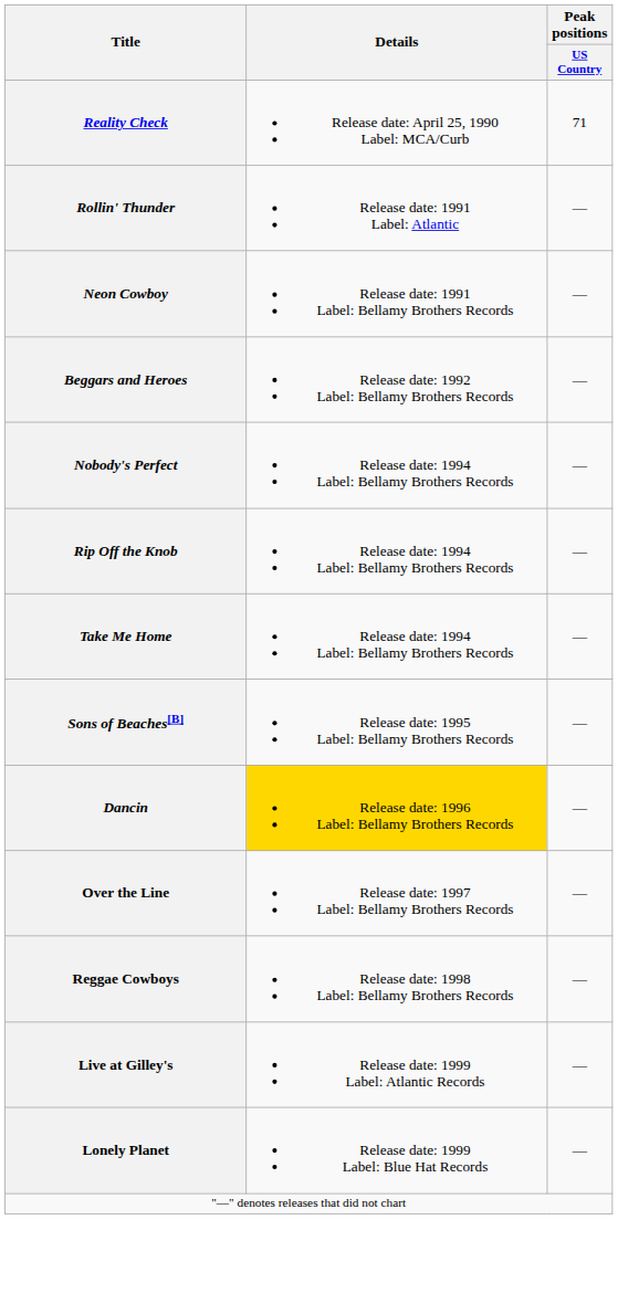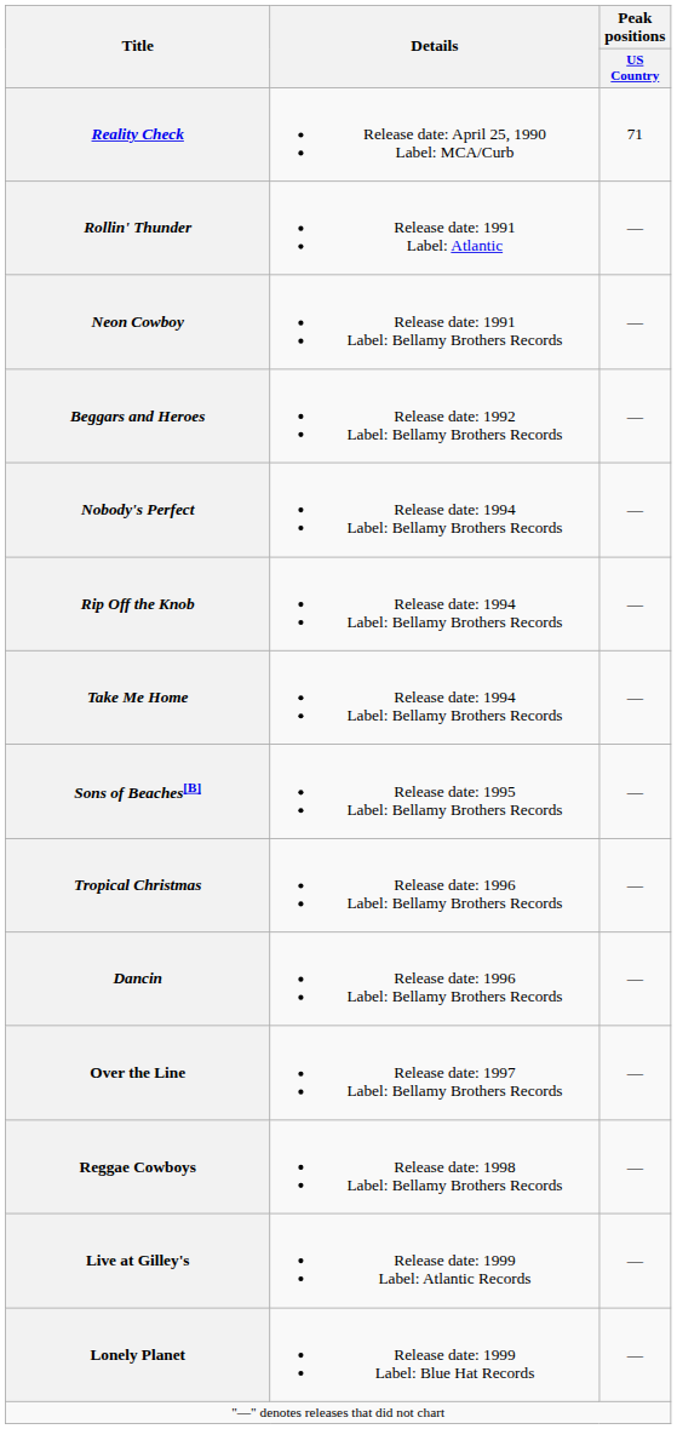 <table class="wikitable plainrowheaders" style="text-align:center;">
 <tr>
 <th scope="col" rowspan="2" style="width:16em;">Title</th>
 <th scope="col" rowspan="2" style="width:20em;">Details</th>
 <th scope="col" colspan="1">Peak positions</th>
 </tr>
 <tr style="font-size:smaller;">
 <th scope="col" width="65"><a href='#'>US Country</a><br></th>
 </tr>
 <tr>
 <th scope="row"><em><a href='#'>Reality Check</a></em></th>
 <td><br><ul><li>Release date: April 25, 1990</li><li>Label: MCA/Curb</li></ul></td>
 <td>71</td>
 </tr>
 <tr>
 <th scope="row"><em>Rollin' Thunder</em></th>
 <td><br><ul><li>Release date: 1991</li><li>Label: <a href='#'>Atlantic</a></li></ul></td>
 <td>—</td>
 </tr>
 <tr>
 <th scope="row"><em>Neon Cowboy</em></th>
 <td><br><ul><li>Release date: 1991</li><li>Label: Bellamy Brothers Records</li></ul></td>
 <td>—</td>
 </tr>
 <tr>
 <th scope="row"><em>Beggars and Heroes</em></th>
 <td><br><ul><li>Release date: 1992</li><li>Label: Bellamy Brothers Records</li></ul></td>
 <td>—</td>
 </tr>
 <tr>
 <th scope="row"><em>Nobody's Perfect</em></th>
 <td><br><ul><li>Release date: 1994</li><li>Label: Bellamy Brothers Records</li></ul></td>
 <td>—</td>
 </tr>
 <tr>
 <th scope="row"><em>Rip Off the Knob</em></th>
 <td><br><ul><li>Release date: 1994</li><li>Label: Bellamy Brothers Records</li></ul></td>
 <td>—</td>
 </tr>
 <tr>
 <th scope="row"><em>Take Me Home</em></th>
 <td><br><ul><li>Release date: 1994</li><li>Label: Bellamy Brothers Records</li></ul></td>
 <td>—</td>
 </tr>
 <tr>
 <th scope="row"><em>Sons of Beaches</em><sup><a href='#'><strong>[B]</strong></a></sup></th>
 <td><br><ul><li>Release date: 1995</li><li>Label: Bellamy Brothers Records</li></ul></td>
 <td>—</td>
 </tr>
 <tr>
+<th scope="row"><em>Tropical Christmas</em></th>
+<td><br><ul><li>Release date: 1996</li><li>Label: Bellamy Brothers Records</li></ul></td>
+<td>—</td>
+</tr>
+<tr>
 <th scope="row"><em>Dancin<strong></th>
-<td style="background: gold;"><br><ul><li>Release date: 1996</li><li>Label: Bellamy Brothers Records</li></ul></td>
+<td><br><ul><li>Release date: 1996</li><li>Label: Bellamy Brothers Records</li></ul></td>
 <td>—</td>
 </tr>
 <tr>
 <th scope="row"></em>Over the Line<em></th>
 <td><br><ul><li>Release date: 1997</li><li>Label: Bellamy Brothers Records</li></ul></td>
 <td>—</td>
 </tr>
 <tr>
 <th scope="row"></em>Reggae Cowboys<em></th>
 <td><br><ul><li>Release date: 1998</li><li>Label: Bellamy Brothers Records</li></ul></td>
 <td>—</td>
 </tr>
 <tr>
 <th scope="row"></em>Live at Gilley's<em></th>
 <td><br><ul><li>Release date: 1999</li><li>Label: Atlantic Records</li></ul></td>
 <td>—</td>
 </tr>
 <tr>
 <th scope="row"></em>Lonely Planet<em></th>
 <td><br><ul><li>Release date: 1999</li><li>Label: Blue Hat Records</li></ul></td>
 <td>—</td>
 </tr>
 <tr>
 <td colspan="3" style="font-size:85%">"—" denotes releases that did not chart</td>
 </tr>
 </table>
